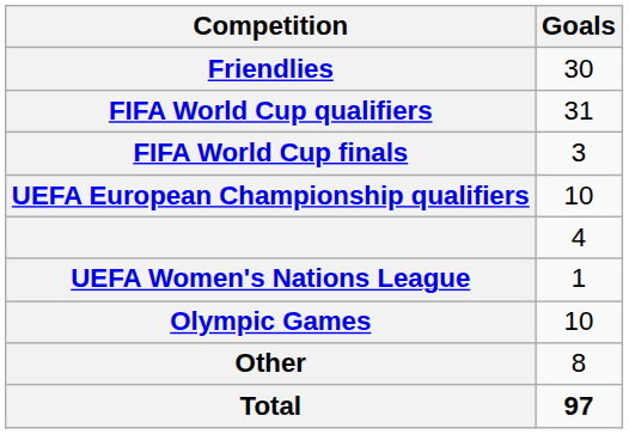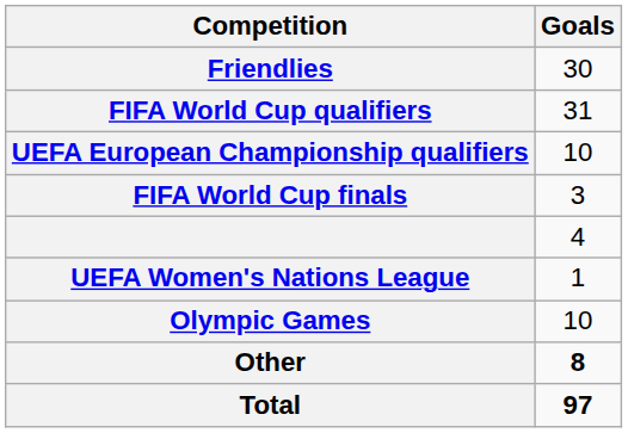 <table class="wikitable sortable plainrowheaders" style="text-align:center">
 <tr>
 <th scope=col>Competition</th>
 <th scope=col>Goals</th>
 </tr>
 <tr>
 <th scope=row><a href='#'>Friendlies</a></th>
 <td>30</td>
 </tr>
 <tr>
 <th scope=row><a href='#'>FIFA World Cup qualifiers</a></th>
 <td>31</td>
 </tr>
 <tr>
+<th scope=row><a href='#'>UEFA European Championship qualifiers</a></th>
+<td>10</td>
+</tr>
+<tr>
 <th scope=row><a href='#'>FIFA World Cup finals</a></th>
 <td>3</td>
-</tr>
-<tr>
-<th scope=row><a href='#'>UEFA European Championship qualifiers</a></th>
-<td>10</td>
 </tr>
 <tr>
 <th scope=row><a href='#'></a></th>
 <td>4</td>
 </tr>
 <tr>
 <th scope=row><a href='#'>UEFA Women's Nations League</a></th>
 <td>1</td>
 </tr>
 <tr>
 <th scope=row><a href='#'>Olympic Games</a></th>
 <td>10</td>
 </tr>
 <tr>
 <th scope=row>Other</th>
-<td>8</td>
+<td><strong>8</strong></td>
 </tr>
 <tr class=sortbottom>
 <th scope=row><strong>Total</strong></th>
 <td><strong>97</strong></td>
 </tr>
 </table>
